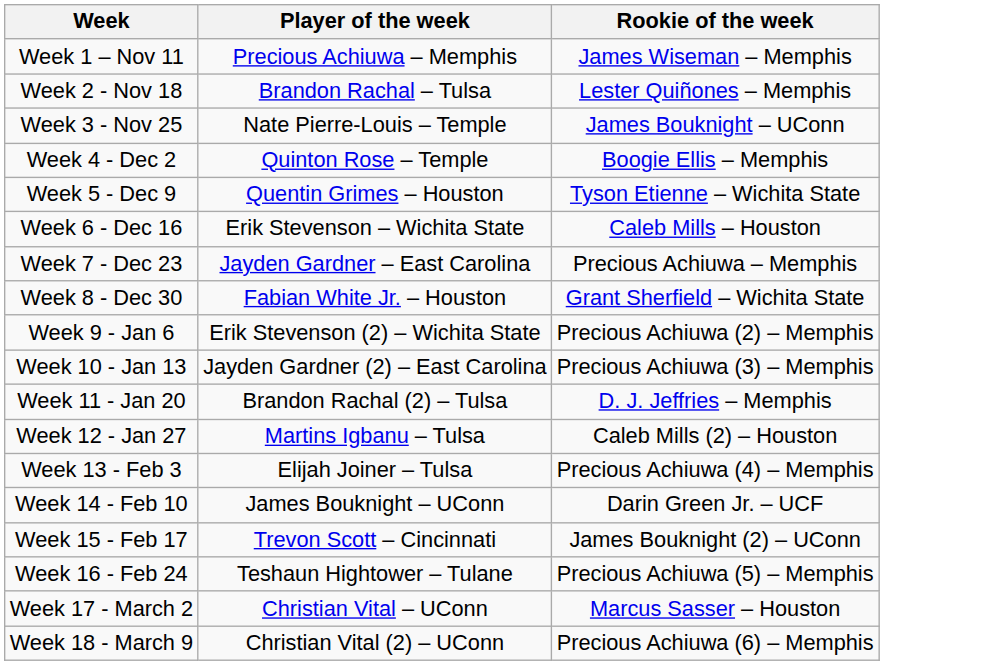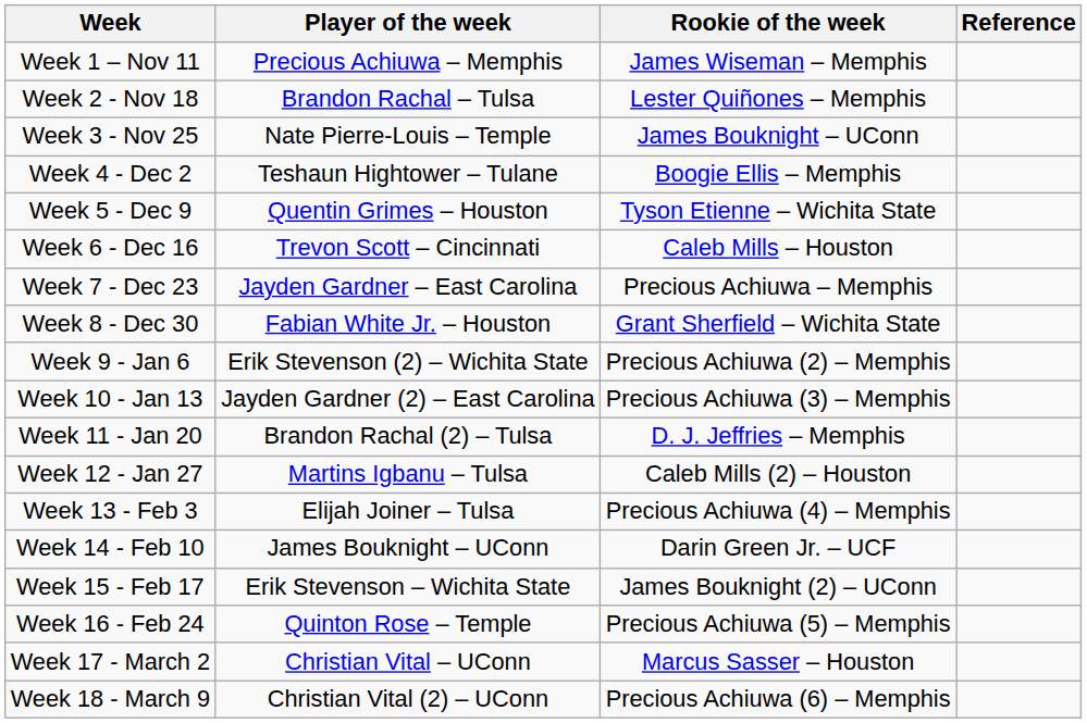 <table class="wikitable" border="1" style="text-align:center">
 <tr>
 <th>Week</th>
 <th>Player of the week</th>
 <th>Rookie of the week</th>
+<th>Reference</th>
 </tr>
 <tr>
 <td>Week 1 – Nov 11</td>
 <td><a href='#'>Precious Achiuwa</a> – Memphis</td>
 <td><a href='#'>James Wiseman</a> – Memphis</td>
+<td></td>
 </tr>
 <tr>
 <td>Week 2 - Nov 18</td>
 <td><a href='#'>Brandon Rachal</a> – Tulsa</td>
 <td><a href='#'>Lester Quiñones</a> – Memphis</td>
+<td></td>
 </tr>
 <tr>
 <td>Week 3 - Nov 25</td>
 <td>Nate Pierre-Louis – Temple</td>
 <td><a href='#'>James Bouknight</a> – UConn</td>
+<td></td>
 </tr>
 <tr>
 <td>Week 4 - Dec 2</td>
-<td><a href='#'>Quinton Rose</a> – Temple</td>
+<td>Teshaun Hightower – Tulane</td>
 <td><a href='#'>Boogie Ellis</a> – Memphis</td>
+<td></td>
 </tr>
 <tr>
 <td>Week 5 - Dec 9</td>
 <td><a href='#'>Quentin Grimes</a> – Houston</td>
 <td><a href='#'>Tyson Etienne</a> – Wichita State</td>
+<td></td>
 </tr>
 <tr>
 <td>Week 6 - Dec 16</td>
-<td>Erik Stevenson – Wichita State</td>
+<td><a href='#'>Trevon Scott</a> – Cincinnati</td>
 <td><a href='#'>Caleb Mills</a> – Houston</td>
+<td></td>
 </tr>
 <tr>
 <td>Week 7 - Dec 23</td>
 <td><a href='#'>Jayden Gardner</a> – East Carolina</td>
 <td>Precious Achiuwa – Memphis</td>
+<td></td>
 </tr>
 <tr>
 <td>Week 8 - Dec 30</td>
 <td><a href='#'>Fabian White Jr.</a> – Houston</td>
 <td><a href='#'>Grant Sherfield</a> – Wichita State</td>
+<td></td>
 </tr>
 <tr>
 <td>Week 9 - Jan 6</td>
 <td>Erik Stevenson (2) – Wichita State</td>
 <td>Precious Achiuwa (2) – Memphis</td>
+<td></td>
 </tr>
 <tr>
 <td>Week 10 - Jan 13</td>
 <td>Jayden Gardner (2) – East Carolina</td>
 <td>Precious Achiuwa (3) – Memphis</td>
+<td></td>
 </tr>
 <tr>
 <td>Week 11 - Jan 20</td>
 <td>Brandon Rachal (2) – Tulsa</td>
 <td><a href='#'>D. J. Jeffries</a> – Memphis</td>
+<td></td>
 </tr>
 <tr>
 <td>Week 12 - Jan 27</td>
 <td><a href='#'>Martins Igbanu</a> – Tulsa</td>
 <td>Caleb Mills (2) – Houston</td>
+<td></td>
 </tr>
 <tr>
 <td>Week 13 - Feb 3</td>
 <td>Elijah Joiner – Tulsa</td>
 <td>Precious Achiuwa (4) – Memphis</td>
+<td></td>
 </tr>
 <tr>
 <td>Week 14 - Feb 10</td>
 <td>James Bouknight – UConn</td>
 <td>Darin Green Jr. – UCF</td>
+<td></td>
 </tr>
 <tr>
 <td>Week 15 - Feb 17</td>
-<td><a href='#'>Trevon Scott</a> – Cincinnati</td>
+<td>Erik Stevenson – Wichita State</td>
 <td>James Bouknight (2) – UConn</td>
+<td></td>
 </tr>
 <tr>
 <td>Week 16 - Feb 24</td>
-<td>Teshaun Hightower – Tulane</td>
+<td><a href='#'>Quinton Rose</a> – Temple</td>
 <td>Precious Achiuwa (5) – Memphis</td>
+<td></td>
 </tr>
 <tr>
 <td>Week 17 - March 2</td>
 <td><a href='#'>Christian Vital</a> – UConn</td>
 <td><a href='#'>Marcus Sasser</a> – Houston</td>
+<td></td>
 </tr>
 <tr>
 <td>Week 18 - March 9</td>
 <td>Christian Vital (2) – UConn</td>
 <td>Precious Achiuwa (6) – Memphis</td>
+<td></td>
 </tr>
 </table>
